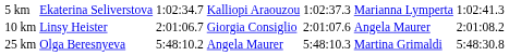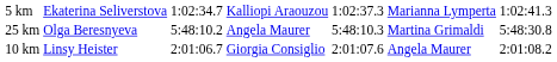 <table>
 <tr>
 <td>5 km</td>
 <td><a href='#'>Ekaterina Seliverstova</a> <br> </td>
 <td>1:02:34.7</td>
 <td><a href='#'>Kalliopi Araouzou</a> <br> </td>
 <td>1:02:37.3</td>
 <td><a href='#'>Marianna Lymperta</a> <br> </td>
 <td>1:02:41.3</td>
 </tr>
 <tr>
+<td>25 km</td>
+<td><a href='#'>Olga Beresnyeva</a> <br> </td>
+<td>5:48:10.2</td>
+<td><a href='#'>Angela Maurer</a> <br> </td>
+<td>5:48:10.3</td>
+<td><a href='#'>Martina Grimaldi</a> <br> </td>
+<td>5:48:30.8</td>
+</tr>
+<tr>
 <td>10 km</td>
 <td><a href='#'>Linsy Heister</a> <br> </td>
 <td>2:01:06.7</td>
 <td><a href='#'>Giorgia Consiglio</a> <br> </td>
 <td>2:01:07.6</td>
 <td><a href='#'>Angela Maurer</a> <br> </td>
 <td>2:01:08.2</td>
 </tr>
-<tr>
-<td>25 km</td>
-<td><a href='#'>Olga Beresnyeva</a> <br> </td>
-<td>5:48:10.2</td>
-<td><a href='#'>Angela Maurer</a> <br> </td>
-<td>5:48:10.3</td>
-<td><a href='#'>Martina Grimaldi</a> <br> </td>
-<td>5:48:30.8</td>
-</tr>
 </table>
